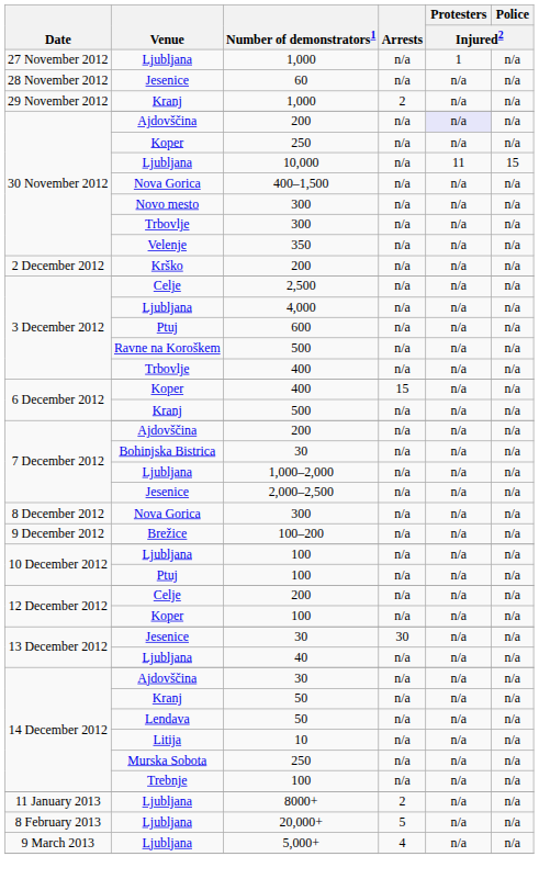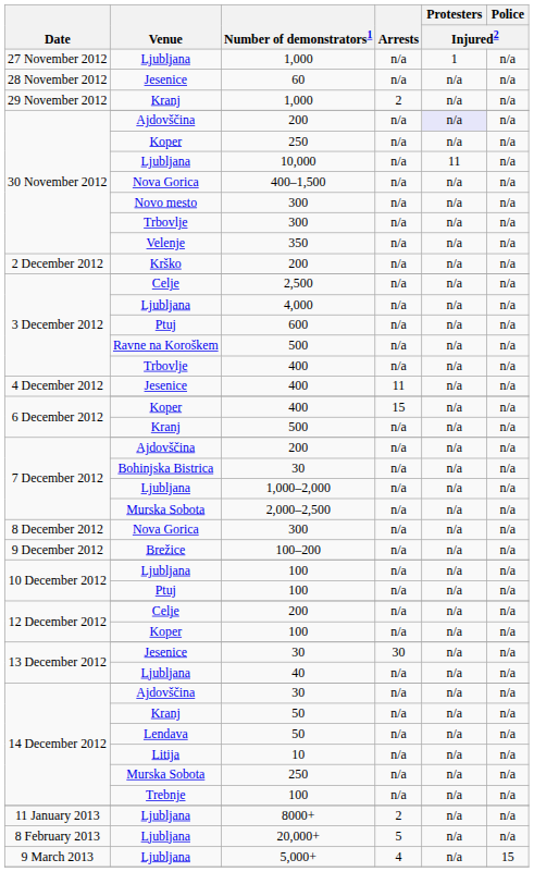 <table class="wikitable sortable" style="text-align:center">
 <tr>
 <th rowspan="2" valign="bottom" class="unsortable">Date</th>
 <th rowspan="2" valign="bottom" class="unsortable">Venue</th>
 <th rowspan="2" valign="bottom">Number of demonstrators<sup><a href='#'>1</a></sup></th>
 <th rowspan="2" valign="bottom">Arrests</th>
 <th>Protesters</th>
 <th>Police</th>
 </tr>
 <tr class="unsortable">
 <th colspan="2" width="125">Injured<sup><a href='#'>2</a></sup></th>
 </tr>
 <tr>
 <td>27 November 2012</td>
 <td><a href='#'>Ljubljana</a></td>
 <td>1,000</td>
 <td>n/a</td>
 <td>1</td>
 <td>n/a</td>
 </tr>
 <tr>
 <td>28 November 2012</td>
 <td><a href='#'>Jesenice</a></td>
 <td>60</td>
 <td>n/a</td>
 <td>n/a</td>
 <td>n/a</td>
 </tr>
 <tr>
 <td>29 November 2012</td>
 <td><a href='#'>Kranj</a></td>
 <td>1,000</td>
 <td>2</td>
 <td>n/a</td>
 <td>n/a</td>
 </tr>
 <tr>
 <td rowspan=8>30 November 2012</td>
 </tr>
 <tr>
 <td><a href='#'>Ajdovščina</a></td>
 <td>200</td>
 <td>n/a</td>
 <td style="background: lavender;">n/a</td>
 <td>n/a</td>
 </tr>
 <tr>
 <td><a href='#'>Koper</a></td>
 <td>250</td>
 <td>n/a</td>
 <td>n/a</td>
 <td>n/a</td>
 </tr>
 <tr>
 <td><a href='#'>Ljubljana</a></td>
 <td>10,000</td>
 <td>n/a</td>
 <td>11</td>
-<td>15</td>
+<td>n/a</td>
 </tr>
 <tr>
 <td><a href='#'>Nova Gorica</a></td>
 <td>400–1,500</td>
 <td>n/a</td>
 <td>n/a</td>
 <td>n/a</td>
 </tr>
 <tr>
 <td><a href='#'>Novo mesto</a></td>
 <td>300</td>
 <td>n/a</td>
 <td>n/a</td>
 <td>n/a</td>
 </tr>
 <tr>
 <td><a href='#'>Trbovlje</a></td>
 <td>300</td>
 <td>n/a</td>
 <td>n/a</td>
 <td>n/a</td>
 </tr>
 <tr>
 <td><a href='#'>Velenje</a></td>
 <td>350</td>
 <td>n/a</td>
 <td>n/a</td>
 <td>n/a</td>
 </tr>
 <tr>
 <td>2 December 2012</td>
 <td><a href='#'>Krško</a></td>
 <td>200</td>
 <td>n/a</td>
 <td>n/a</td>
 <td>n/a</td>
 </tr>
 <tr>
 <td rowspan=6>3 December 2012</td>
 </tr>
 <tr>
 <td><a href='#'>Celje</a></td>
 <td>2,500</td>
 <td>n/a</td>
 <td>n/a</td>
 <td>n/a</td>
 </tr>
 <tr>
 <td><a href='#'>Ljubljana</a></td>
 <td>4,000</td>
 <td>n/a</td>
 <td>n/a</td>
 <td>n/a</td>
 </tr>
 <tr>
 <td><a href='#'>Ptuj</a></td>
 <td>600</td>
 <td>n/a</td>
 <td>n/a</td>
 <td>n/a</td>
 </tr>
 <tr>
 <td><a href='#'>Ravne na Koroškem</a></td>
 <td>500</td>
 <td>n/a</td>
 <td>n/a</td>
 <td>n/a</td>
 </tr>
 <tr>
 <td><a href='#'>Trbovlje</a></td>
 <td>400</td>
 <td>n/a</td>
 <td>n/a</td>
 <td>n/a</td>
 </tr>
 <tr>
+<td>4 December 2012</td>
+<td><a href='#'>Jesenice</a></td>
+<td>400</td>
+<td>11</td>
+<td>n/a</td>
+<td>n/a</td>
+</tr>
+<tr>
 <td rowspan=3>6 December 2012</td>
 </tr>
 <tr>
 <td><a href='#'>Koper</a></td>
 <td>400</td>
 <td>15</td>
 <td>n/a</td>
 <td>n/a</td>
 </tr>
 <tr>
 <td><a href='#'>Kranj</a></td>
 <td>500</td>
 <td>n/a</td>
 <td>n/a</td>
 <td>n/a</td>
 </tr>
 <tr>
 <td rowspan=5>7 December 2012</td>
 </tr>
 <tr>
 <td><a href='#'>Ajdovščina</a></td>
 <td>200</td>
 <td>n/a</td>
 <td>n/a</td>
 <td>n/a</td>
 </tr>
 <tr>
 <td><a href='#'>Bohinjska Bistrica</a></td>
 <td>30</td>
 <td>n/a</td>
 <td>n/a</td>
 <td>n/a</td>
 </tr>
 <tr>
 <td><a href='#'>Ljubljana</a></td>
 <td>1,000–2,000</td>
 <td>n/a</td>
 <td>n/a</td>
 <td>n/a</td>
 </tr>
 <tr>
-<td><a href='#'>Jesenice</a></td>
+<td><a href='#'>Murska Sobota</a></td>
 <td>2,000–2,500</td>
 <td>n/a</td>
 <td>n/a</td>
 <td>n/a</td>
 </tr>
 <tr>
 <td>8 December 2012</td>
 <td><a href='#'>Nova Gorica</a></td>
 <td>300</td>
 <td>n/a</td>
 <td>n/a</td>
 <td>n/a</td>
 </tr>
 <tr>
 <td>9 December 2012</td>
 <td><a href='#'>Brežice</a></td>
 <td>100–200</td>
 <td>n/a</td>
 <td>n/a</td>
 <td>n/a</td>
 </tr>
 <tr>
 <td rowspan=3>10 December 2012</td>
 </tr>
 <tr>
 <td><a href='#'>Ljubljana</a></td>
 <td>100</td>
 <td>n/a</td>
 <td>n/a</td>
 <td>n/a</td>
 </tr>
 <tr>
 <td><a href='#'>Ptuj</a></td>
 <td>100</td>
 <td>n/a</td>
 <td>n/a</td>
 <td>n/a</td>
 </tr>
 <tr>
 <td rowspan=3>12 December 2012</td>
 </tr>
 <tr>
 <td><a href='#'>Celje</a></td>
 <td>200</td>
 <td>n/a</td>
 <td>n/a</td>
 <td>n/a</td>
 </tr>
 <tr>
 <td><a href='#'>Koper</a></td>
 <td>100</td>
 <td>n/a</td>
 <td>n/a</td>
 <td>n/a</td>
 </tr>
 <tr>
 <td rowspan=3>13 December 2012</td>
 </tr>
 <tr>
 <td><a href='#'>Jesenice</a></td>
 <td>30</td>
 <td>30</td>
 <td>n/a</td>
 <td>n/a</td>
 </tr>
 <tr>
 <td><a href='#'>Ljubljana</a></td>
 <td>40</td>
 <td>n/a</td>
 <td>n/a</td>
 <td>n/a</td>
 </tr>
 <tr>
 <td rowspan=7>14 December 2012</td>
 </tr>
 <tr>
 <td><a href='#'>Ajdovščina</a></td>
 <td>30</td>
 <td>n/a</td>
 <td>n/a</td>
 <td>n/a</td>
 </tr>
 <tr>
 <td><a href='#'>Kranj</a></td>
 <td>50</td>
 <td>n/a</td>
 <td>n/a</td>
 <td>n/a</td>
 </tr>
 <tr>
 <td><a href='#'>Lendava</a></td>
 <td>50</td>
 <td>n/a</td>
 <td>n/a</td>
 <td>n/a</td>
 </tr>
 <tr>
 <td><a href='#'>Litija</a></td>
 <td>10</td>
 <td>n/a</td>
 <td>n/a</td>
 <td>n/a</td>
 </tr>
 <tr>
 <td><a href='#'>Murska Sobota</a></td>
 <td>250</td>
 <td>n/a</td>
 <td>n/a</td>
 <td>n/a</td>
 </tr>
 <tr>
 <td><a href='#'>Trebnje</a></td>
 <td>100</td>
 <td>n/a</td>
 <td>n/a</td>
 <td>n/a</td>
 </tr>
 <tr>
 </tr>
 <tr>
 <td>11 January 2013</td>
 <td><a href='#'>Ljubljana</a></td>
 <td>8000+</td>
 <td>2</td>
 <td>n/a</td>
 <td>n/a</td>
 </tr>
 <tr>
 <td>8 February 2013</td>
 <td><a href='#'>Ljubljana</a></td>
 <td>20,000+</td>
 <td>5</td>
 <td>n/a</td>
 <td>n/a</td>
 </tr>
 <tr>
 <td>9 March 2013</td>
 <td><a href='#'>Ljubljana</a></td>
 <td>5,000+</td>
 <td>4</td>
 <td>n/a</td>
-<td>n/a</td>
+<td>15</td>
 </tr>
 <tr>
 </tr>
 </table>
